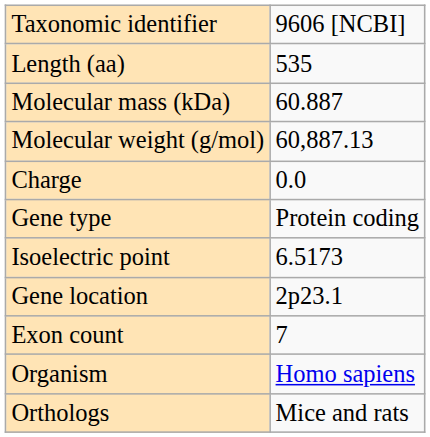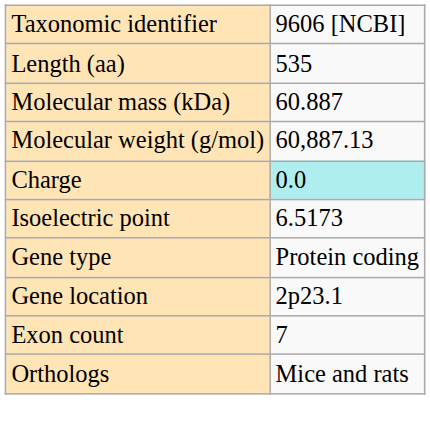 <table class="wikitable" style="float:right; clear:right; margin-left:1em">
 <tr>
 <td style="background:Moccasin">Taxonomic identifier</td>
 <td>9606 [NCBI]</td>
 </tr>
 <tr>
 <td style="background:Moccasin">Length (aa)</td>
 <td>535</td>
 </tr>
 <tr>
 <td style="background:Moccasin">Molecular mass (kDa)</td>
 <td>60.887</td>
 </tr>
 <tr>
 <td style="background:Moccasin">Molecular weight (g/mol)</td>
 <td>60,887.13</td>
 </tr>
 <tr>
 <td style="background:Moccasin">Charge</td>
-<td>0.0</td>
+<td style="background: paleturquoise;">0.0</td>
+</tr>
+<tr>
+<td style="background:Moccasin">Isoelectric point</td>
+<td>6.5173</td>
 </tr>
 <tr>
 <td style="background:Moccasin">Gene type</td>
 <td>Protein coding</td>
-</tr>
-<tr>
-<td style="background:Moccasin">Isoelectric point</td>
-<td>6.5173</td>
 </tr>
 <tr>
 <td style="background:Moccasin">Gene location</td>
 <td>2p23.1</td>
 </tr>
 <tr>
 <td style="background:Moccasin">Exon count</td>
 <td>7</td>
 </tr>
 <tr>
-<td style="background:Moccasin">Organism</td>
-<td><a href='#'>Homo sapiens</a></td>
-</tr>
-<tr>
 <td style="background:Moccasin">Orthologs</td>
 <td>Mice and rats</td>
 </tr>
 </table>
